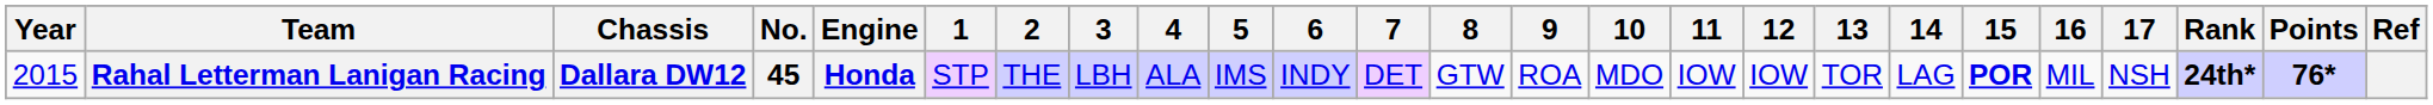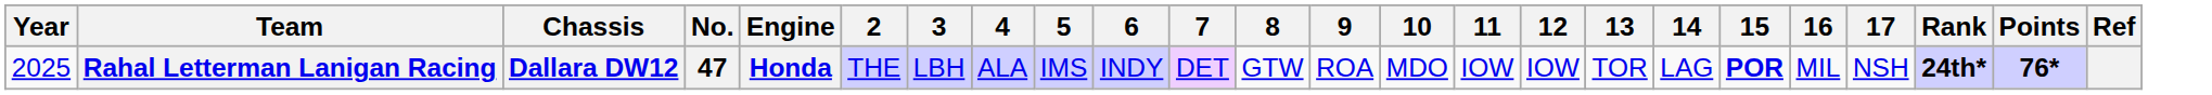 <table class="wikitable" style="text-align:center; font-size:85%">
 <tr>
 <th>Year</th>
 <th>Team</th>
 <th>Chassis</th>
 <th>No.</th>
 <th>Engine</th>
-<th>1</th>
 <th>2</th>
 <th>3</th>
 <th>4</th>
 <th>5</th>
 <th>6</th>
 <th>7</th>
 <th>8</th>
 <th>9</th>
 <th>10</th>
 <th>11</th>
 <th>12</th>
 <th>13</th>
 <th>14</th>
 <th>15</th>
 <th>16</th>
 <th>17</th>
 <th>Rank</th>
 <th>Points</th>
 <th>Ref</th>
 </tr>
 <tr>
-<td><a href='#'>2015</a></td>
+<td><a href='#'>2025</a></td>
 <th nowrap><a href='#'>Rahal Letterman Lanigan Racing</a></th>
 <th nowrap><a href='#'>Dallara DW12</a></th>
-<th>45</th>
+<th>47</th>
 <th><a href='#'>Honda</a></th>
-<td style="background:#EFCFFF;"><a href='#'>STP</a><br></td>
 <td style="background:#CFCFFF;"><a href='#'>THE</a><br></td>
 <td style="background:#CFCFFF;"><a href='#'>LBH</a><br></td>
 <td style="background:#CFCFFF;"><a href='#'>ALA</a><br></td>
 <td style="background:#CFCFFF;"><a href='#'>IMS</a><br></td>
 <td style="background:#CFCFFF;"><a href='#'>INDY</a><br></td>
 <td style="background:#EFCFFF;"><a href='#'>DET</a><br></td>
 <td><a href='#'>GTW</a></td>
 <td><a href='#'>ROA</a></td>
 <td><a href='#'>MDO</a></td>
 <td><a href='#'>IOW</a></td>
 <td><a href='#'>IOW</a></td>
 <td><a href='#'>TOR</a></td>
 <td><a href='#'>LAG</a></td>
 <td><strong><a href='#'>POR</a></strong></td>
 <td><a href='#'>MIL</a></td>
 <td><a href='#'>NSH</a></td>
 <th style="background:#CFCFFF;">24th*</th>
 <th style="background:#CFCFFF;">76*</th>
 <th></th>
 </tr>
 </table>
